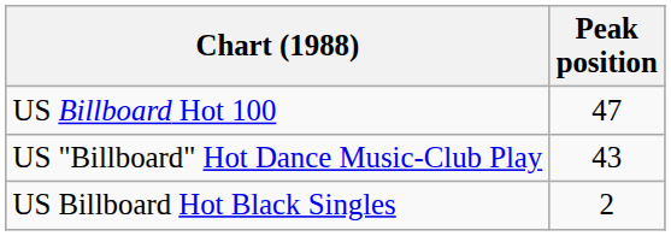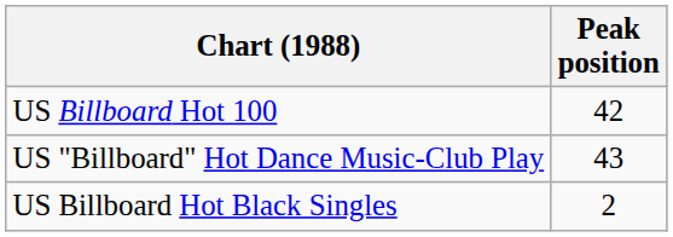 <table class="wikitable sortable">
 <tr>
 <th>Chart (1988)</th>
 <th>Peak<br>position</th>
 </tr>
 <tr>
 <td align="left">US <a href='#'><em>Billboard</em> Hot 100</a></td>
-<td align="center">47</td>
+<td align="center">42</td>
 </tr>
 <tr>
 <td align="left">US "Billboard" <a href='#'>Hot Dance Music-Club Play</a></td>
 <td style="text-align:center;">43</td>
 </tr>
 <tr>
 <td align="left">US  Billboard <a href='#'>Hot Black Singles</a></td>
 <td align="center">2</td>
 </tr>
 </table>
